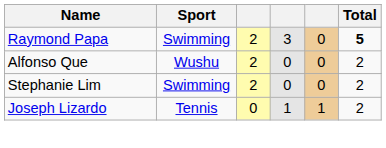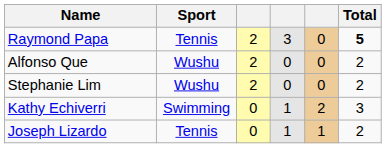 <table class="wikitable" style="font-size:100%; text-align:center;">
 <tr>
 <th width="160">Name</th>
 <th width="80">Sport</th>
 <th width="30"></th>
 <th width="30"></th>
 <th width="30"></th>
 <th width="40">Total</th>
 </tr>
 <tr>
 <td align=left><a href='#'>Raymond Papa</a></td>
-<td><a href='#'>Swimming</a></td>
+<td><a href='#'>Tennis</a></td>
 <td bgcolor=#fffcaf>2</td>
 <td bgcolor=#e5e5e5>3</td>
 <td bgcolor=#eecc99>0</td>
 <td><strong>5</strong></td>
 </tr>
 <tr>
 <td align=left>Alfonso Que</td>
 <td><a href='#'>Wushu</a></td>
 <td bgcolor=#fffcaf>2</td>
 <td bgcolor=#e5e5e5>0</td>
 <td bgcolor=#eecc99>0</td>
 <td>2</td>
 </tr>
 <tr>
 <td align=left>Stephanie Lim</td>
-<td><a href='#'>Swimming</a></td>
+<td><a href='#'>Wushu</a></td>
 <td bgcolor=#fffcaf>2</td>
 <td bgcolor=#e5e5e5>0</td>
 <td bgcolor=#eecc99>0</td>
 <td>2</td>
+</tr>
+<tr>
+<td align=left><a href='#'>Kathy Echiverri</a></td>
+<td><a href='#'>Swimming</a></td>
+<td bgcolor=#fffcaf>0</td>
+<td bgcolor=#e5e5e5>1</td>
+<td bgcolor=#eecc99>2</td>
+<td>3</td>
 </tr>
 <tr>
 <td align=left><a href='#'>Joseph Lizardo</a></td>
 <td><a href='#'>Tennis</a></td>
 <td bgcolor=#fffcaf>0</td>
 <td bgcolor=#e5e5e5>1</td>
 <td bgcolor=#eecc99>1</td>
 <td>2</td>
 </tr>
 </table>
